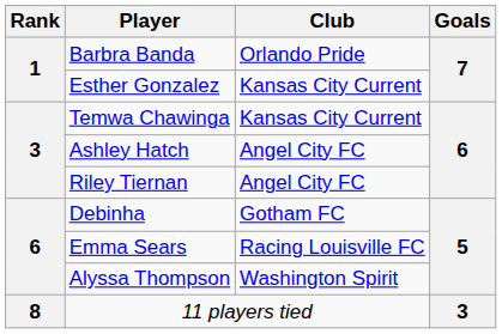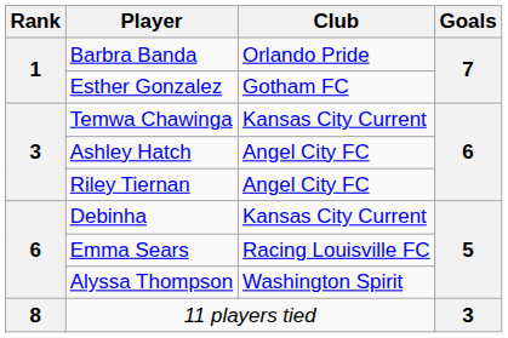 <table class="wikitable">
 <tr>
 <th scope="col">Rank</th>
 <th scope="col">Player</th>
 <th scope="col">Club</th>
 <th scope="col">Goals</th>
 </tr>
 <tr>
 <th rowspan=2 scope="row">1</th>
 <td> <a href='#'>Barbra Banda</a></td>
 <td><a href='#'>Orlando Pride</a></td>
 <th rowspan=2 scope="row">7</th>
 </tr>
 <tr>
 <td> <a href='#'>Esther Gonzalez</a></td>
-<td><a href='#'>Kansas City Current</a></td>
+<td><a href='#'>Gotham FC</a></td>
 </tr>
 <tr>
 <th rowspan=3 scope="row">3</th>
 <td> <a href='#'>Temwa Chawinga</a></td>
 <td><a href='#'>Kansas City Current</a></td>
 <th rowspan=3 scope="row">6</th>
 </tr>
 <tr>
 <td> <a href='#'>Ashley Hatch</a></td>
 <td><a href='#'>Angel City FC</a></td>
 </tr>
 <tr>
 <td> <a href='#'>Riley Tiernan</a></td>
 <td><a href='#'>Angel City FC</a></td>
 </tr>
 <tr>
 <th rowspan=3 scope="row">6</th>
 <td> <a href='#'>Debinha</a></td>
-<td><a href='#'>Gotham FC</a></td>
+<td><a href='#'>Kansas City Current</a></td>
 <th rowspan=3 scope="row">5</th>
 </tr>
 <tr>
 <td> <a href='#'>Emma Sears</a></td>
 <td><a href='#'>Racing Louisville FC</a></td>
 </tr>
 <tr>
 <td> <a href='#'>Alyssa Thompson</a></td>
 <td><a href='#'>Washington Spirit</a></td>
 </tr>
 <tr>
 <th rowspan=1 scope="row">8</th>
 <td colspan=2; align=center><em>11 players tied</em></td>
 <th rowspan=1 scope="row">3<br></th>
 </tr>
 </table>
